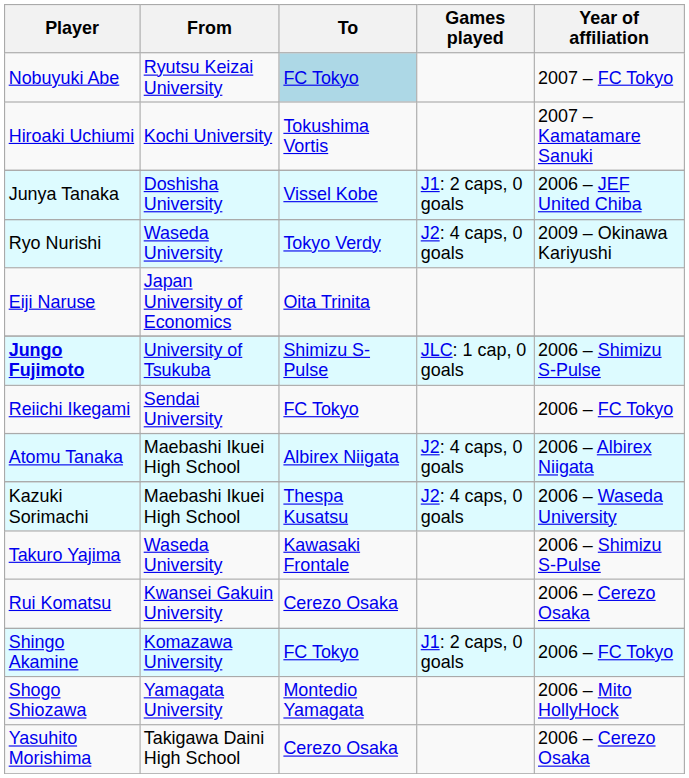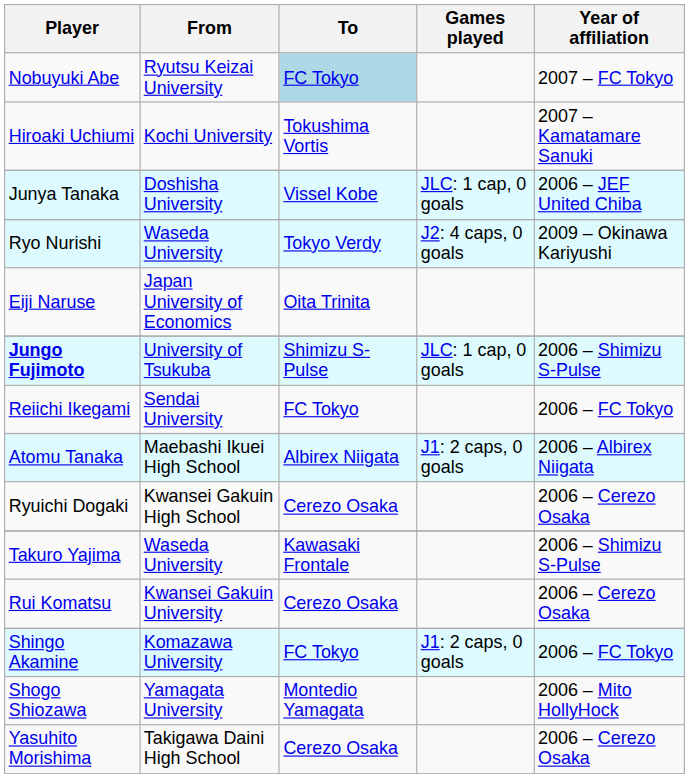 <table class="wikitable sortable mw-collapsible" style="text-align:left;">
 <tr>
 <th width=250px>Player</th>
 <th width=250px>From</th>
 <th width=250px>To</th>
 <th width=250px>Games played</th>
 <th width=250px>Year of affiliation</th>
 </tr>
 <tr>
 <td><a href='#'>Nobuyuki Abe</a></td>
 <td><a href='#'>Ryutsu Keizai University</a></td>
 <td style="background: lightblue;"><a href='#'>FC Tokyo</a></td>
 <td></td>
 <td>2007 – <a href='#'>FC Tokyo</a></td>
 </tr>
 <tr>
 <td><a href='#'>Hiroaki Uchiumi</a></td>
 <td><a href='#'>Kochi University</a></td>
 <td><a href='#'>Tokushima Vortis</a></td>
 <td></td>
 <td>2007 – <a href='#'>Kamatamare Sanuki</a></td>
 </tr>
 <tr>
 </tr>
 <tr style="background:#DDFBFF;">
 <td>Junya Tanaka</td>
 <td><a href='#'>Doshisha University</a></td>
 <td><a href='#'>Vissel Kobe</a></td>
-<td><a href='#'>J1</a>: 2 caps, 0 goals</td>
+<td><a href='#'>JLC</a>: 1 cap, 0 goals</td>
 <td>2006 – <a href='#'>JEF United Chiba</a></td>
 </tr>
 <tr>
 </tr>
 <tr style="background:#DDFBFF;">
 <td>Ryo Nurishi</td>
 <td><a href='#'>Waseda University</a></td>
 <td><a href='#'>Tokyo Verdy</a></td>
 <td><a href='#'>J2</a>: 4 caps, 0 goals</td>
 <td>2009 – Okinawa Kariyushi</td>
 </tr>
 <tr>
 <td><a href='#'>Eiji Naruse</a></td>
 <td><a href='#'>Japan University of Economics</a></td>
 <td><a href='#'>Oita Trinita</a></td>
 <td></td>
 <td></td>
 </tr>
 <tr>
 </tr>
 <tr style="background:#DDFBFF;">
 <td><strong><a href='#'>Jungo Fujimoto</a></strong></td>
 <td><a href='#'>University of Tsukuba</a></td>
 <td><a href='#'>Shimizu S-Pulse</a></td>
 <td><a href='#'>JLC</a>: 1 cap, 0 goals</td>
 <td>2006 – <a href='#'>Shimizu S-Pulse</a></td>
 </tr>
 <tr>
 <td><a href='#'>Reiichi Ikegami</a></td>
 <td><a href='#'>Sendai University</a></td>
 <td><a href='#'>FC Tokyo</a></td>
 <td></td>
 <td>2006 – <a href='#'>FC Tokyo</a></td>
 </tr>
 <tr>
 </tr>
 <tr style="background:#DDFBFF;">
 <td><a href='#'>Atomu Tanaka</a></td>
 <td>Maebashi Ikuei High School</td>
 <td><a href='#'>Albirex Niigata</a></td>
-<td><a href='#'>J2</a>: 4 caps, 0 goals</td>
+<td><a href='#'>J1</a>: 2 caps, 0 goals</td>
 <td>2006 – <a href='#'>Albirex Niigata</a></td>
 </tr>
 <tr>
+<td>Ryuichi Dogaki</td>
+<td>Kwansei Gakuin High School</td>
+<td><a href='#'>Cerezo Osaka</a></td>
+<td></td>
+<td>2006 – <a href='#'>Cerezo Osaka</a></td>
 </tr>
-<tr style="background:#DDFBFF;">
-<td>Kazuki Sorimachi</td>
-<td>Maebashi Ikuei High School</td>
-<td><a href='#'>Thespa Kusatsu</a></td>
-<td><a href='#'>J2</a>: 4 caps, 0 goals</td>
-<td>2006 – <a href='#'>Waseda University</a></td>
+<tr>
 </tr>
 <tr>
 <td><a href='#'>Takuro Yajima</a></td>
 <td><a href='#'>Waseda University</a></td>
 <td><a href='#'>Kawasaki Frontale</a></td>
 <td></td>
 <td>2006 – <a href='#'>Shimizu S-Pulse</a></td>
 </tr>
 <tr>
 <td><a href='#'>Rui Komatsu</a></td>
 <td><a href='#'>Kwansei Gakuin University</a></td>
 <td><a href='#'>Cerezo Osaka</a></td>
 <td></td>
 <td>2006 – <a href='#'>Cerezo Osaka</a></td>
 </tr>
 <tr>
 </tr>
 <tr style="background:#DDFBFF;">
 <td><a href='#'>Shingo Akamine</a></td>
 <td><a href='#'>Komazawa University</a></td>
 <td><a href='#'>FC Tokyo</a></td>
 <td><a href='#'>J1</a>: 2 caps, 0 goals</td>
 <td>2006 – <a href='#'>FC Tokyo</a></td>
 </tr>
 <tr>
 <td><a href='#'>Shogo Shiozawa</a></td>
 <td><a href='#'>Yamagata University</a></td>
 <td><a href='#'>Montedio Yamagata</a></td>
 <td></td>
 <td>2006 – <a href='#'>Mito HollyHock</a></td>
 </tr>
 <tr>
 <td><a href='#'>Yasuhito Morishima</a></td>
 <td>Takigawa Daini High School</td>
 <td><a href='#'>Cerezo Osaka</a></td>
 <td></td>
 <td>2006 – <a href='#'>Cerezo Osaka</a></td>
 </tr>
 <tr>
 </tr>
 </table>
